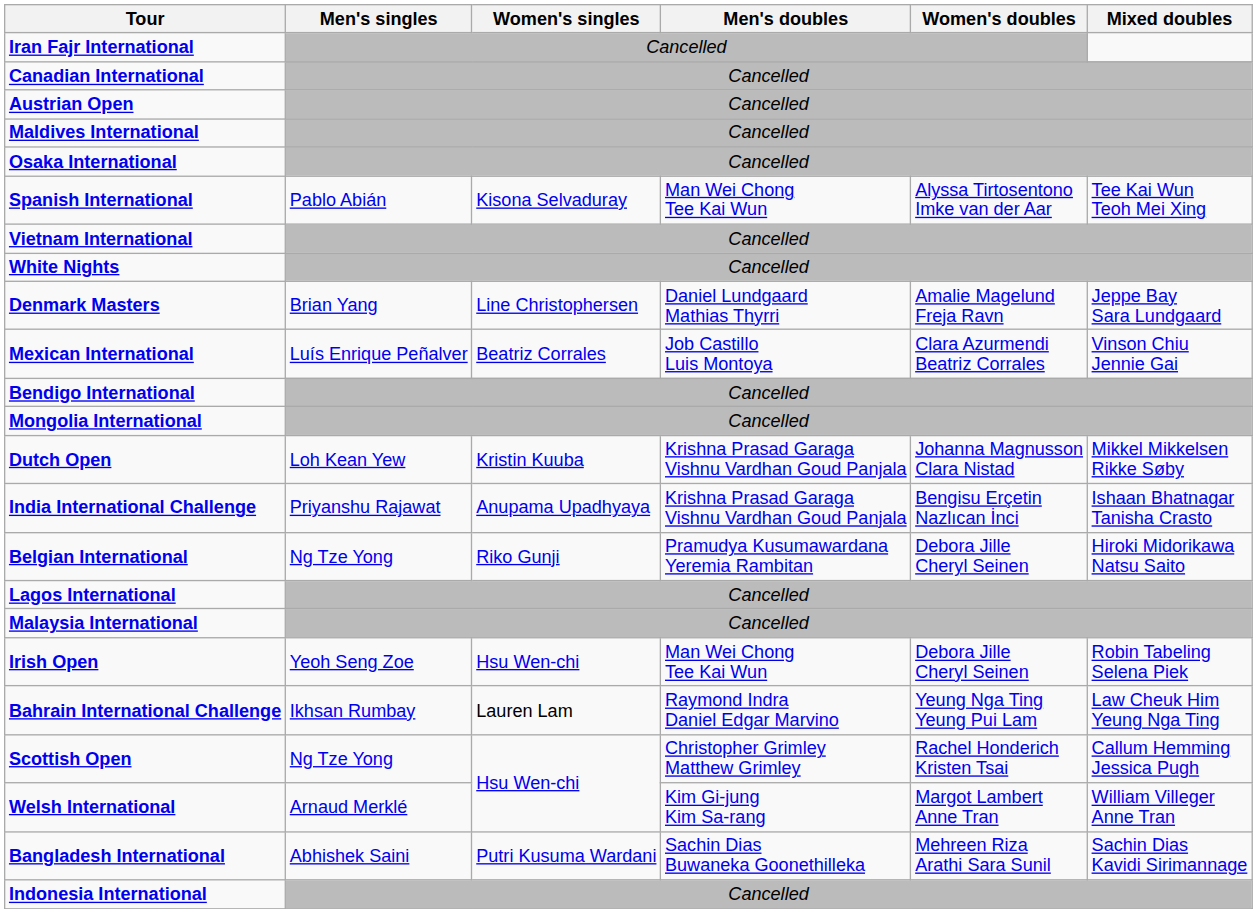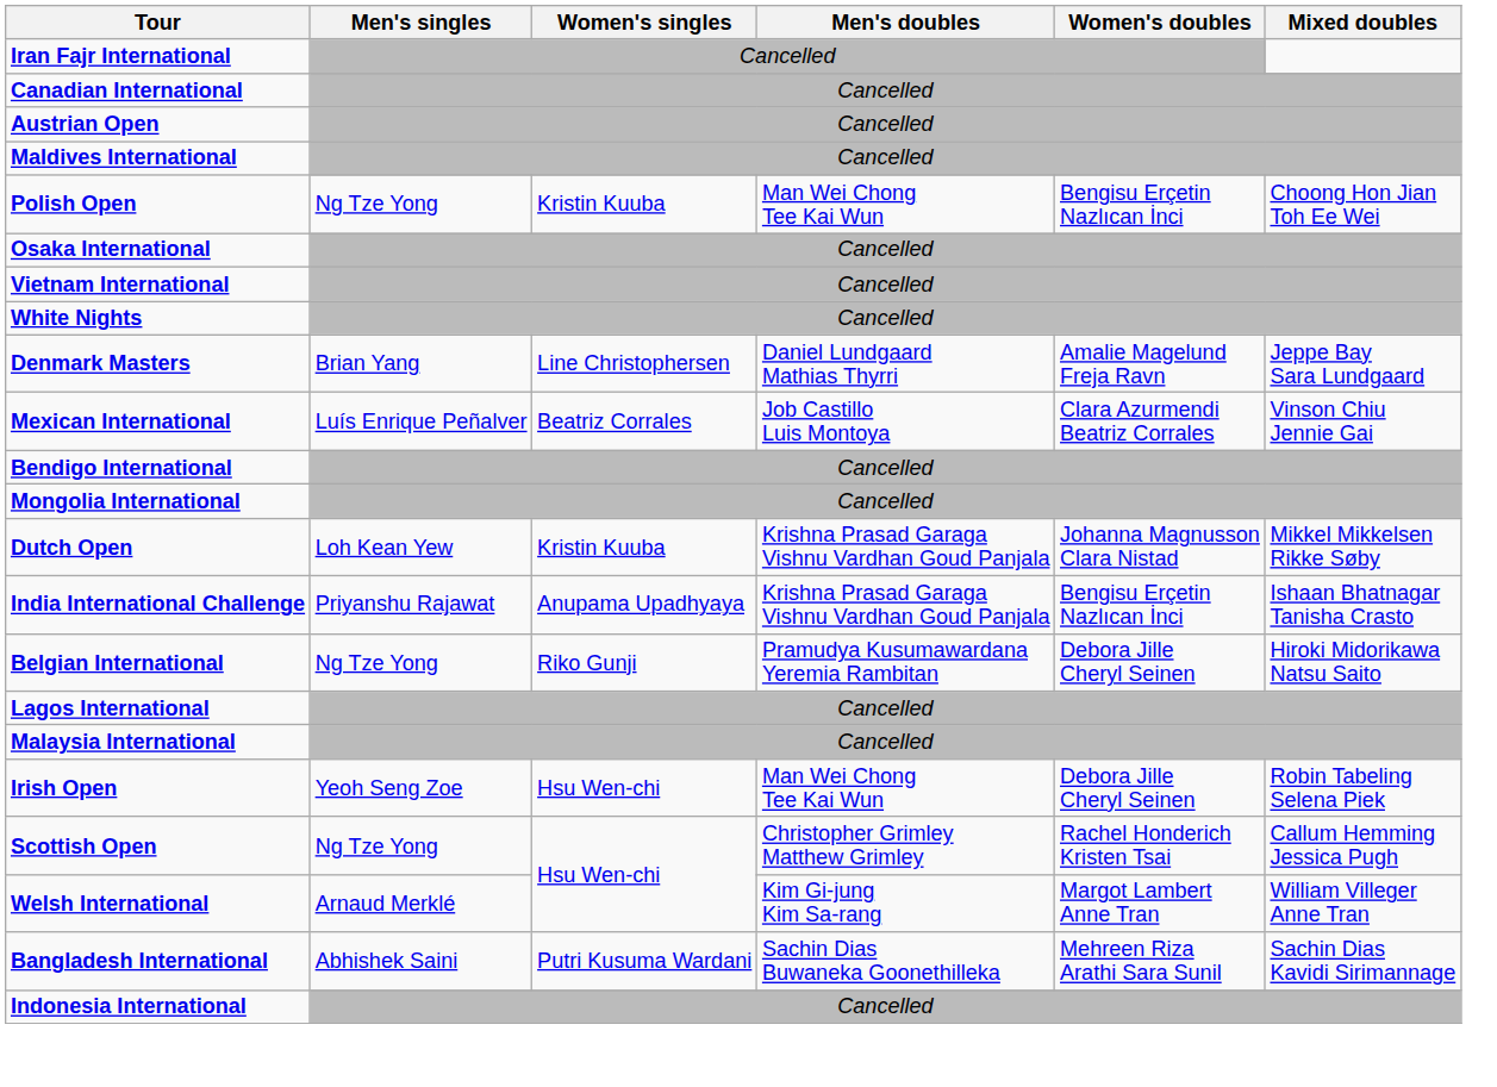 <table class="wikitable" style="font-size:85%">
 <tr>
 <th>Tour</th>
 <th>Men's singles</th>
 <th>Women's singles</th>
 <th>Men's doubles</th>
 <th>Women's doubles</th>
 <th>Mixed doubles</th>
 </tr>
 <tr>
 <td><strong><a href='#'>Iran Fajr International</a></strong></td>
 <td colspan=4 bgcolor="#BBBBBB" align=center><em>Cancelled</em> </td>
 <td></td>
 </tr>
 <tr>
 <td><strong><a href='#'>Canadian International</a></strong></td>
 <td colspan=5 bgcolor="#BBBBBB" align=center><em>Cancelled</em> </td>
 </tr>
 <tr>
 <td><strong><a href='#'>Austrian Open</a></strong></td>
 <td colspan=5 bgcolor="#BBBBBB" align=center><em>Cancelled</em> </td>
 </tr>
 <tr>
 <td><strong><a href='#'>Maldives International</a></strong></td>
 <td colspan=5 bgcolor="#BBBBBB" align=center><em>Cancelled</em> </td>
 </tr>
 <tr>
+<td><strong><a href='#'>Polish Open</a></strong></td>
+<td> <a href='#'>Ng Tze Yong</a></td>
+<td> <a href='#'>Kristin Kuuba</a></td>
+<td> <a href='#'>Man Wei Chong</a><br> <a href='#'>Tee Kai Wun</a></td>
+<td> <a href='#'>Bengisu Erçetin</a><br> <a href='#'>Nazlıcan İnci</a></td>
+<td> <a href='#'>Choong Hon Jian</a><br> <a href='#'>Toh Ee Wei</a></td>
+</tr>
+<tr>
 <td><strong><a href='#'>Osaka International</a></strong></td>
 <td colspan=5 bgcolor="#BBBBBB" align=center><em>Cancelled</em> </td>
-</tr>
-<tr>
-<td><strong><a href='#'>Spanish International</a></strong></td>
-<td> <a href='#'>Pablo Abián</a></td>
-<td> <a href='#'>Kisona Selvaduray</a></td>
-<td> <a href='#'>Man Wei Chong</a> <br> <a href='#'>Tee Kai Wun</a></td>
-<td> <a href='#'>Alyssa Tirtosentono</a> <br> <a href='#'>Imke van der Aar</a></td>
-<td> <a href='#'>Tee Kai Wun</a> <br> <a href='#'>Teoh Mei Xing</a></td>
 </tr>
 <tr>
 <td><strong><a href='#'>Vietnam International</a></strong></td>
 <td colspan=5 bgcolor="#BBBBBB" align=center><em>Cancelled</em> </td>
 </tr>
 <tr>
 <td><strong><a href='#'>White Nights</a></strong></td>
 <td colspan=5 bgcolor="#BBBBBB" align=center><em>Cancelled</em> </td>
 </tr>
 <tr>
 <td><strong><a href='#'>Denmark Masters</a></strong></td>
 <td> <a href='#'>Brian Yang</a></td>
 <td> <a href='#'>Line Christophersen</a></td>
 <td> <a href='#'>Daniel Lundgaard</a><br> <a href='#'>Mathias Thyrri</a></td>
 <td> <a href='#'>Amalie Magelund</a><br> <a href='#'>Freja Ravn</a></td>
 <td> <a href='#'>Jeppe Bay</a><br> <a href='#'>Sara Lundgaard</a></td>
 </tr>
 <tr>
 <td><strong><a href='#'>Mexican International</a></strong></td>
 <td> <a href='#'>Luís Enrique Peñalver</a></td>
 <td> <a href='#'>Beatriz Corrales</a></td>
 <td> <a href='#'>Job Castillo</a> <br> <a href='#'>Luis Montoya</a></td>
 <td> <a href='#'>Clara Azurmendi</a> <br> <a href='#'>Beatriz Corrales</a></td>
 <td> <a href='#'>Vinson Chiu</a><br> <a href='#'>Jennie Gai</a></td>
 </tr>
 <tr>
 <td><strong><a href='#'>Bendigo International</a></strong></td>
 <td colspan=5 bgcolor="#BBBBBB" align=center><em>Cancelled</em> </td>
 </tr>
 <tr>
 <td><strong><a href='#'>Mongolia International</a></strong></td>
 <td colspan=5 bgcolor="#BBBBBB" align=center><em>Cancelled</em> </td>
 </tr>
 <tr>
 <td><strong><a href='#'>Dutch Open</a></strong></td>
 <td> <a href='#'>Loh Kean Yew</a></td>
 <td> <a href='#'>Kristin Kuuba</a></td>
 <td> <a href='#'>Krishna Prasad Garaga</a> <br> <a href='#'>Vishnu Vardhan Goud Panjala</a></td>
 <td> <a href='#'>Johanna Magnusson</a><br> <a href='#'>Clara Nistad</a></td>
 <td> <a href='#'>Mikkel Mikkelsen</a><br> <a href='#'>Rikke Søby</a></td>
 </tr>
 <tr>
 <td><strong><a href='#'>India International Challenge</a></strong></td>
 <td> <a href='#'>Priyanshu Rajawat</a></td>
 <td> <a href='#'>Anupama Upadhyaya</a></td>
 <td> <a href='#'>Krishna Prasad Garaga</a> <br> <a href='#'>Vishnu Vardhan Goud Panjala</a></td>
 <td> <a href='#'>Bengisu Erçetin</a><br> <a href='#'>Nazlıcan İnci</a></td>
 <td> <a href='#'>Ishaan Bhatnagar</a> <br> <a href='#'>Tanisha Crasto</a></td>
 </tr>
 <tr>
 <td><strong><a href='#'>Belgian International</a></strong></td>
 <td> <a href='#'>Ng Tze Yong</a></td>
 <td> <a href='#'>Riko Gunji</a></td>
 <td> <a href='#'>Pramudya Kusumawardana</a><br> <a href='#'>Yeremia Rambitan</a></td>
 <td> <a href='#'>Debora Jille</a> <br> <a href='#'>Cheryl Seinen</a></td>
 <td> <a href='#'>Hiroki Midorikawa</a><br> <a href='#'>Natsu Saito</a></td>
 </tr>
 <tr>
 <td><strong><a href='#'>Lagos International</a></strong></td>
 <td colspan=5 bgcolor="#BBBBBB" align=center><em>Cancelled</em></td>
 </tr>
 <tr>
 <td><strong><a href='#'>Malaysia International</a></strong></td>
 <td colspan=5 bgcolor="#BBBBBB" align=center><em>Cancelled</em></td>
 </tr>
 <tr>
 <td><strong><a href='#'>Irish Open</a></strong></td>
 <td> <a href='#'>Yeoh Seng Zoe</a></td>
 <td> <a href='#'>Hsu Wen-chi</a></td>
 <td> <a href='#'>Man Wei Chong</a> <br> <a href='#'>Tee Kai Wun</a></td>
 <td> <a href='#'>Debora Jille</a> <br> <a href='#'>Cheryl Seinen</a></td>
 <td> <a href='#'>Robin Tabeling</a> <br> <a href='#'>Selena Piek</a></td>
 </tr>
 <tr>
-<td><strong><a href='#'>Bahrain International Challenge</a></strong></td>
-<td> <a href='#'>Ikhsan Rumbay</a></td>
-<td> Lauren Lam</td>
-<td> <a href='#'>Raymond Indra</a> <br> <a href='#'>Daniel Edgar Marvino</a></td>
-<td> <a href='#'>Yeung Nga Ting</a> <br> <a href='#'>Yeung Pui Lam</a></td>
-<td> <a href='#'>Law Cheuk Him</a> <br> <a href='#'>Yeung Nga Ting</a></td>
-</tr>
-<tr>
 <td><strong><a href='#'>Scottish Open</a></strong></td>
 <td> <a href='#'>Ng Tze Yong</a></td>
 <td rowspan=2> <a href='#'>Hsu Wen-chi</a></td>
 <td> <a href='#'>Christopher Grimley</a> <br> <a href='#'>Matthew Grimley</a></td>
 <td> <a href='#'>Rachel Honderich</a> <br>  <a href='#'>Kristen Tsai</a></td>
 <td> <a href='#'>Callum Hemming</a> <br> <a href='#'>Jessica Pugh</a></td>
 </tr>
 <tr>
 <td><strong><a href='#'>Welsh International</a></strong></td>
 <td> <a href='#'>Arnaud Merklé</a></td>
 <td> <a href='#'>Kim Gi-jung</a> <br> <a href='#'>Kim Sa-rang</a></td>
 <td> <a href='#'>Margot Lambert</a> <br> <a href='#'>Anne Tran</a></td>
 <td> <a href='#'>William Villeger</a> <br> <a href='#'>Anne Tran</a></td>
 </tr>
 <tr>
 <td><strong><a href='#'>Bangladesh International</a></strong></td>
 <td> <a href='#'>Abhishek Saini</a></td>
 <td> <a href='#'>Putri Kusuma Wardani</a></td>
 <td> <a href='#'>Sachin Dias</a> <br> <a href='#'>Buwaneka Goonethilleka</a></td>
 <td> <a href='#'>Mehreen Riza</a> <br> <a href='#'>Arathi Sara Sunil</a></td>
 <td> <a href='#'>Sachin Dias</a> <br> <a href='#'>Kavidi Sirimannage</a></td>
 </tr>
 <tr>
 <td><strong><a href='#'>Indonesia International</a></strong></td>
 <td colspan=5 bgcolor="#BBBBBB" align=center><em>Cancelled</em></td>
 </tr>
 <tr>
 </tr>
 </table>
